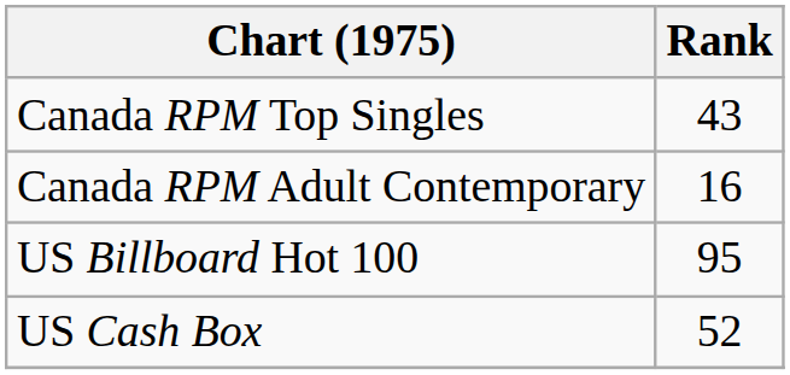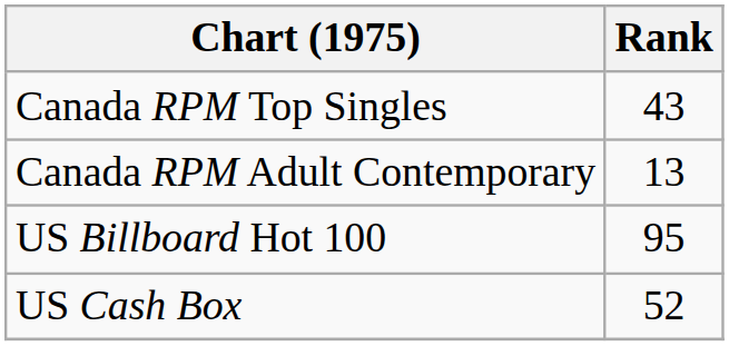 <table class="wikitable sortable">
 <tr>
 <th>Chart (1975)</th>
 <th style="text-align:center;">Rank</th>
 </tr>
 <tr>
 <td>Canada <em>RPM</em> Top Singles</td>
 <td style="text-align:center;">43</td>
 </tr>
 <tr>
 <td>Canada <em>RPM</em> Adult Contemporary</td>
-<td style="text-align:center;">16</td>
+<td style="text-align:center;">13</td>
 </tr>
 <tr>
 <td>US <em>Billboard</em> Hot 100</td>
 <td style="text-align:center;">95</td>
 </tr>
 <tr>
 <td>US <em>Cash Box</em> </td>
 <td style="text-align:center;">52</td>
 </tr>
 <tr>
 </tr>
 </table>
